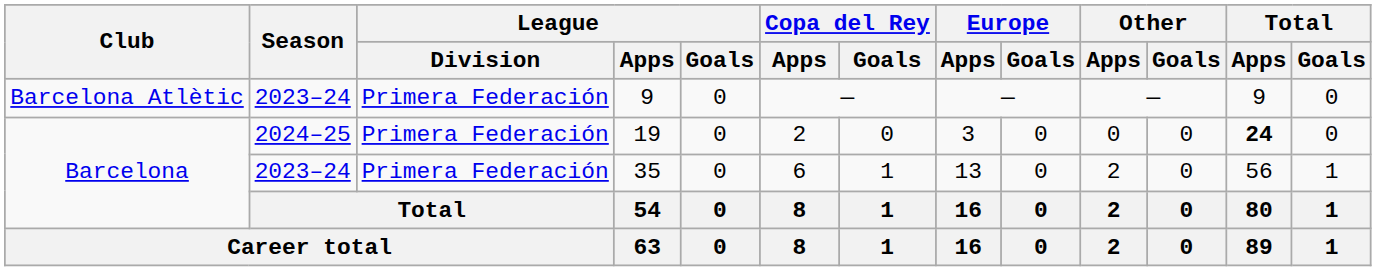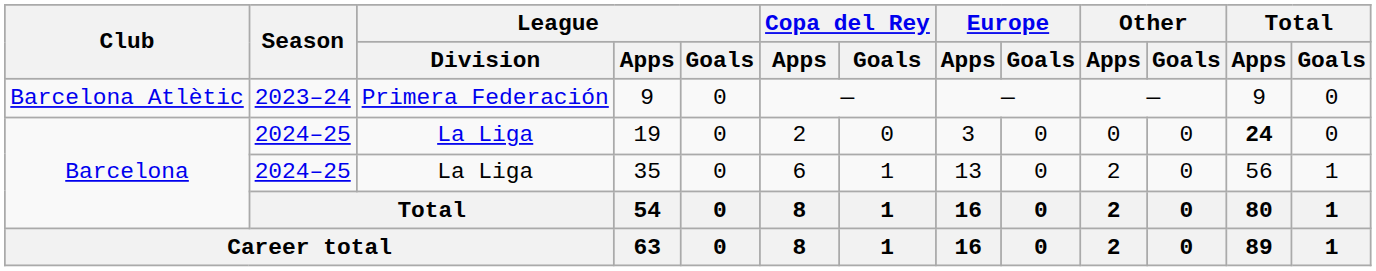 <table class="wikitable" Style="text-align: center">
 <tr>
 <th rowspan="2">Club</th>
 <th rowspan="2">Season</th>
 <th colspan="3">League</th>
 <th colspan="2"><a href='#'>Copa del Rey</a></th>
 <th colspan="2"><a href='#'>Europe</a></th>
 <th colspan="2">Other</th>
 <th colspan="2">Total</th>
 </tr>
 <tr>
 <th>Division</th>
 <th>Apps</th>
 <th>Goals</th>
 <th>Apps</th>
 <th>Goals</th>
 <th>Apps</th>
 <th>Goals</th>
 <th>Apps</th>
 <th>Goals</th>
 <th>Apps</th>
 <th>Goals</th>
 </tr>
 <tr>
 <td><a href='#'>Barcelona Atlètic</a></td>
 <td><a href='#'>2023–24</a></td>
 <td><a href='#'>Primera Federación</a></td>
 <td>9</td>
 <td>0</td>
 <td colspan="2">—</td>
 <td colspan="2">—</td>
 <td colspan="2">—</td>
 <td>9</td>
 <td>0</td>
 </tr>
 <tr>
 <td rowspan="3"><a href='#'>Barcelona</a></td>
 <td><a href='#'>2024–25</a></td>
-<td><a href='#'>Primera Federación</a></td>
+<td><a href='#'>La Liga</a></td>
 <td>19</td>
 <td>0</td>
 <td>2</td>
 <td>0</td>
 <td>3</td>
 <td>0</td>
 <td>0</td>
 <td>0</td>
 <td><strong>24</strong></td>
 <td>0</td>
 </tr>
 <tr>
-<td><a href='#'>2023–24</a></td>
-<td><a href='#'>Primera Federación</a></td>
+<td><a href='#'>2024–25</a></td>
+<td>La Liga</td>
 <td>35</td>
 <td>0</td>
 <td>6</td>
 <td>1</td>
 <td>13</td>
 <td>0</td>
 <td>2</td>
 <td>0</td>
 <td>56</td>
 <td>1</td>
 </tr>
 <tr>
 <th colspan="2">Total</th>
 <th>54</th>
 <th>0</th>
 <th>8</th>
 <th>1</th>
 <th>16</th>
 <th>0</th>
 <th>2</th>
 <th>0</th>
 <th>80</th>
 <th>1</th>
 </tr>
 <tr>
 <th colspan="3">Career total</th>
 <th>63</th>
 <th>0</th>
 <th>8</th>
 <th>1</th>
 <th>16</th>
 <th>0</th>
 <th>2</th>
 <th>0</th>
 <th>89</th>
 <th>1</th>
 </tr>
 </table>
